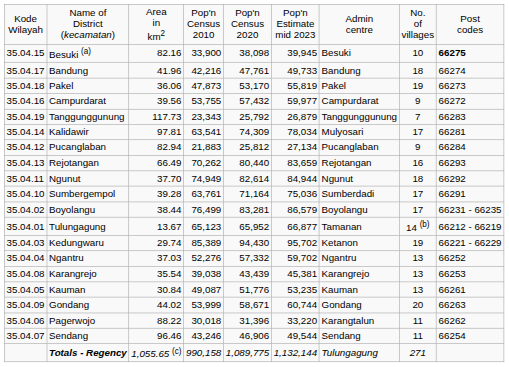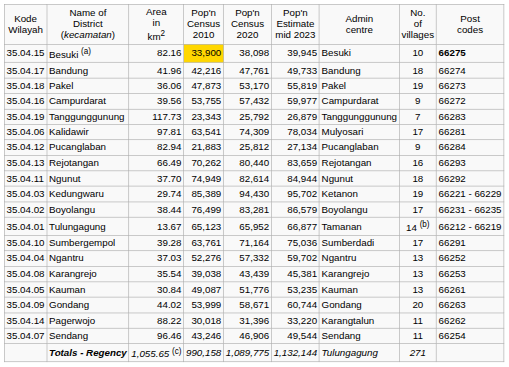 <table class="sortable wikitable">
 <tr>
 <td align="center">Kode <br>Wilayah</td>
 <td align="center">Name of<br>District<br>(<em>kecamatan</em>)</td>
 <td align="center">Area <br> in<br> km<sup>2</sup></td>
 <td align="center">Pop'n<br>Census<br>2010</td>
 <td align="center">Pop'n<br>Census<br>2020</td>
 <td align="center">Pop'n<br>Estimate<br>mid 2023</td>
 <td align="center">Admin<br>centre</td>
 <td align="center">No. <br>of<br>villages</td>
 <td align="center">Post<br>codes</td>
 </tr>
 <tr>
 <td>35.04.15</td>
 <td>Besuki <sup>(a)</sup></td>
 <td align="right">82.16</td>
-<td align="right">33,900</td>
+<td align="right" style="background: gold;">33,900</td>
 <td align="right">38,098</td>
 <td align="right">39,945</td>
 <td>Besuki</td>
 <td align="center">10</td>
 <td><strong>66275</strong></td>
 </tr>
 <tr>
 <td>35.04.17</td>
 <td>Bandung</td>
 <td align="right">41.96</td>
 <td align="right">42,216</td>
 <td align="right">47,761</td>
 <td align="right">49,733</td>
 <td>Bandung</td>
 <td align="center">18</td>
 <td>66274</td>
 </tr>
 <tr>
 <td>35.04.18</td>
 <td>Pakel</td>
 <td align="right">36.06</td>
 <td align="right">47,873</td>
 <td align="right">53,170</td>
 <td align="right">55,819</td>
 <td>Pakel</td>
 <td align="center">19</td>
 <td>66273</td>
 </tr>
 <tr>
 <td>35.04.16</td>
 <td>Campurdarat</td>
 <td align="right">39.56</td>
 <td align="right">53,755</td>
 <td align="right">57,432</td>
 <td align="right">59,977</td>
 <td>Campurdarat</td>
 <td align="center">9</td>
 <td>66272</td>
 </tr>
 <tr>
 <td>35.04.19</td>
 <td>Tanggunggunung</td>
 <td align="right">117.73</td>
 <td align="right">23,343</td>
 <td align="right">25,792</td>
 <td align="right">26,879</td>
 <td>Tanggunggunung</td>
 <td align="center">7</td>
 <td>66283</td>
 </tr>
 <tr>
-<td>35.04.14</td>
+<td>35.04.06</td>
 <td>Kalidawir</td>
 <td align="right">97.81</td>
 <td align="right">63,541</td>
 <td align="right">74,309</td>
 <td align="right">78,034</td>
 <td>Mulyosari</td>
 <td align="center">17</td>
 <td>66281</td>
 </tr>
 <tr>
 <td>35.04.12</td>
 <td>Pucanglaban</td>
 <td align="right">82.94</td>
 <td align="right">21,883</td>
 <td align="right">25,812</td>
 <td align="right">27,134</td>
 <td>Pucanglaban</td>
 <td align="center">9</td>
 <td>66284</td>
 </tr>
 <tr>
 <td>35.04.13</td>
 <td>Rejotangan</td>
 <td align="right">66.49</td>
 <td align="right">70,262</td>
 <td align="right">80,440</td>
 <td align="right">83,659</td>
 <td>Rejotangan</td>
 <td align="center">16</td>
 <td>66293</td>
 </tr>
 <tr>
 <td>35.04.11</td>
 <td>Ngunut</td>
 <td align="right">37.70</td>
 <td align="right">74,949</td>
 <td align="right">82,614</td>
 <td align="right">84,944</td>
 <td>Ngunut</td>
 <td align="center">18</td>
 <td>66292</td>
 </tr>
 <tr>
-<td>35.04.10</td>
-<td>Sumbergempol</td>
-<td align="right">39.28</td>
-<td align="right">63,761</td>
-<td align="right">71,164</td>
-<td align="right">75,036</td>
-<td>Sumberdadi</td>
-<td align="center">17</td>
-<td>66291</td>
+<td>35.04.03</td>
+<td>Kedungwaru</td>
+<td align="right">29.74</td>
+<td align="right">85,389</td>
+<td align="right">94,430</td>
+<td align="right">95,702</td>
+<td>Ketanon</td>
+<td align="center">19</td>
+<td>66221 - 66229</td>
 </tr>
 <tr>
 <td>35.04.02</td>
 <td>Boyolangu</td>
 <td align="right">38.44</td>
 <td align="right">76,499</td>
 <td align="right">83,281</td>
 <td align="right">86,579</td>
 <td>Boyolangu</td>
 <td align="center">17</td>
 <td>66231 - 66235</td>
 </tr>
 <tr>
 <td>35.04.01</td>
 <td>Tulungagung</td>
 <td align="right">13.67</td>
 <td align="right">65,123</td>
 <td align="right">65,952</td>
 <td align="right">66,877</td>
 <td>Tamanan</td>
 <td align="center">14 <sup>(b)</sup></td>
 <td>66212 - 66219</td>
 </tr>
 <tr>
-<td>35.04.03</td>
-<td>Kedungwaru</td>
-<td align="right">29.74</td>
-<td align="right">85,389</td>
-<td align="right">94,430</td>
-<td align="right">95,702</td>
-<td>Ketanon</td>
-<td align="center">19</td>
-<td>66221 - 66229</td>
+<td>35.04.10</td>
+<td>Sumbergempol</td>
+<td align="right">39.28</td>
+<td align="right">63,761</td>
+<td align="right">71,164</td>
+<td align="right">75,036</td>
+<td>Sumberdadi</td>
+<td align="center">17</td>
+<td>66291</td>
 </tr>
 <tr>
 <td>35.04.04</td>
 <td>Ngantru</td>
 <td align="right">37.03</td>
 <td align="right">52,276</td>
 <td align="right">57,332</td>
 <td align="right">59,702</td>
 <td>Ngantru</td>
 <td align="center">13</td>
 <td>66252</td>
 </tr>
 <tr>
 <td>35.04.08</td>
 <td>Karangrejo</td>
 <td align="right">35.54</td>
 <td align="right">39,038</td>
 <td align="right">43,439</td>
 <td align="right">45,381</td>
 <td>Karangrejo</td>
 <td align="center">13</td>
 <td>66253</td>
 </tr>
 <tr>
 <td>35.04.05</td>
 <td>Kauman</td>
 <td align="right">30.84</td>
 <td align="right">49,087</td>
 <td align="right">51,776</td>
 <td align="right">53,235</td>
 <td>Kauman</td>
 <td align="center">13</td>
 <td>66261</td>
 </tr>
 <tr>
 <td>35.04.09</td>
 <td>Gondang</td>
 <td align="right">44.02</td>
 <td align="right">53,999</td>
 <td align="right">58,671</td>
 <td align="right">60,744</td>
 <td>Gondang</td>
 <td align="center">20</td>
 <td>66263</td>
 </tr>
 <tr>
-<td>35.04.06</td>
+<td>35.04.14</td>
 <td>Pagerwojo</td>
 <td align="right">88.22</td>
 <td align="right">30,018</td>
 <td align="right">31,396</td>
 <td align="right">33,220</td>
 <td>Karangtalun</td>
 <td align="center">11</td>
 <td>66262</td>
 </tr>
 <tr>
 <td>35.04.07</td>
 <td>Sendang</td>
 <td align="right">96.46</td>
 <td align="right">43,246</td>
 <td align="right">46,906</td>
 <td align="right">49,544</td>
 <td>Sendang</td>
 <td align="center">11</td>
 <td>66254</td>
 </tr>
 <tr>
 <td></td>
 <td><strong><em>Totals - Regency</em></strong></td>
 <td align="right"><em>1,055.65</em> <sup>(c)</sup></td>
 <td align="right"><em>990,158</em></td>
 <td align="right"><em>1,089,775</em></td>
 <td align="right"><em>1,132,144</em></td>
 <td><em>Tulungagung</em></td>
 <td align="center"><em>271</em></td>
 <td></td>
 </tr>
 </table>
